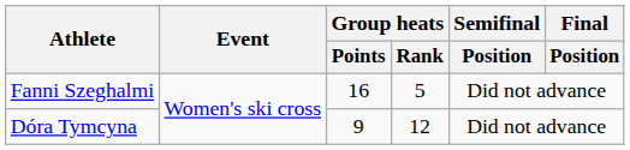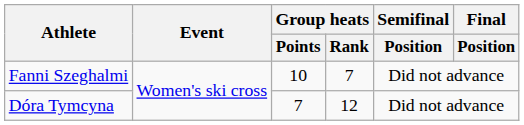 <table class="wikitable" style="font-size:90%">
 <tr>
 <th rowspan="2">Athlete</th>
 <th rowspan="2">Event</th>
 <th colspan=2>Group heats</th>
 <th>Semifinal</th>
 <th>Final</th>
 </tr>
 <tr style="font-size:95%">
 <th>Points</th>
 <th>Rank</th>
 <th>Position</th>
 <th>Position</th>
 </tr>
 <tr align=center>
 <td align=left><a href='#'>Fanni Szeghalmi</a></td>
 <td align=left rowspan=2><a href='#'>Women's ski cross</a></td>
-<td>16</td>
-<td>5</td>
+<td>10</td>
+<td>7</td>
 <td colspan=2>Did not advance</td>
 </tr>
 <tr align=center>
 <td align=left><a href='#'>Dóra Tymcyna</a></td>
-<td>9</td>
+<td>7</td>
 <td>12</td>
 <td colspan=2>Did not advance</td>
 </tr>
 </table>
